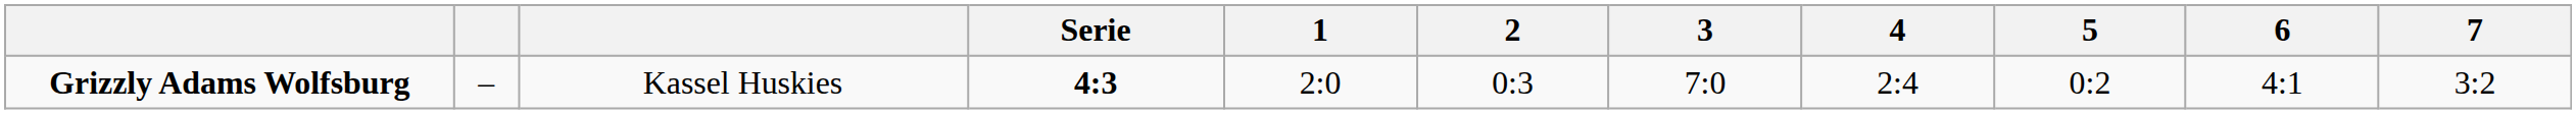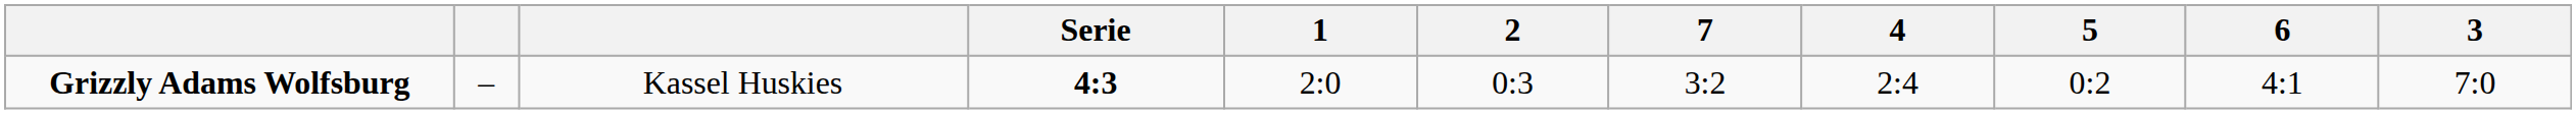 <table class="wikitable" width="100%">
 <tr style="background-color:#c0c0c0;">
 <th style="width:17.5%;"></th>
 <th style="width:2.5%;"></th>
 <th style="width:17.5%;"></th>
 <th style="width:10%;">Serie</th>
 <th style="width:7.5%;">1</th>
 <th style="width:7.5%;">2</th>
-<th style="width:7.5%;">3</th>
+<th style="width:7.5%;">7</th>
 <th style="width:7.5%;">4</th>
 <th style="width:7.5%;">5</th>
 <th style="width:7.5%;">6</th>
-<th style="width:7.5%;">7</th>
+<th style="width:7.5%;">3</th>
 </tr>
 <tr align="center">
 <td><strong>Grizzly Adams Wolfsburg</strong></td>
 <td>–</td>
 <td>Kassel Huskies</td>
 <td><strong>4:3</strong></td>
 <td>2:0</td>
 <td>0:3</td>
-<td>7:0</td>
+<td>3:2</td>
 <td>2:4</td>
 <td>0:2</td>
 <td>4:1</td>
-<td>3:2</td>
+<td>7:0</td>
 </tr>
 </table>
